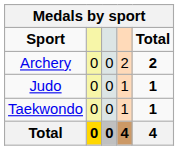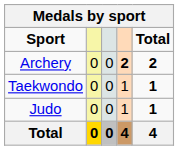 <table class="wikitable" style="font-size:85%; text-align:center;">
 <tr style="background:#efefef;">
 <th colspan=5><strong>Medals by sport</strong></th>
 </tr>
 <tr>
 <td><strong>Sport</strong></td>
 <td style="background:#f7f6a8;"></td>
 <td style="background:#dce5e5;"></td>
 <td style="background:#ffdab9;"></td>
 <td><strong>Total</strong></td>
 </tr>
 <tr>
 <td><a href='#'>Archery</a></td>
 <td style="background:#F7F6A8;">0</td>
 <td style="background:#DCE5E5;">0</td>
-<td style="background:#FFDAB9;">2</td>
+<td style="background:#FFDAB9;"><strong>2</strong></td>
 <td><strong>2</strong></td>
 </tr>
 <tr>
-<td><a href='#'>Judo</a></td>
+<td><a href='#'>Taekwondo</a></td>
 <td style="background:#F7F6A8;">0</td>
 <td style="background:#DCE5E5;">0</td>
 <td style="background:#FFDAB9;">1</td>
 <td><strong>1</strong></td>
 </tr>
 <tr>
-<td><a href='#'>Taekwondo</a></td>
+<td><a href='#'>Judo</a></td>
 <td style="background:#F7F6A8;">0</td>
 <td style="background:#DCE5E5;">0</td>
 <td style="background:#FFDAB9;">1</td>
 <td><strong>1</strong></td>
 </tr>
 <tr>
 <th>Total</th>
 <th style="background:gold;"  >0</th>
 <th style="background:silver;">0</th>
 <th style="background:#c96;"  >4</th>
 <th>4</th>
 </tr>
 </table>
